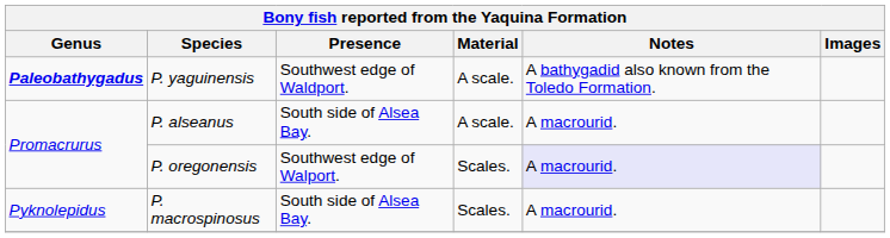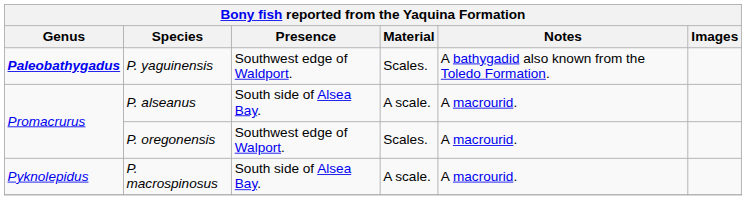 <table class="wikitable" align="center">
 <tr>
 <th colspan="6" align="center"><strong><a href='#'>Bony fish</a> reported from the Yaquina Formation</strong></th>
 </tr>
 <tr>
 <th>Genus</th>
 <th>Species</th>
 <th>Presence</th>
 <th><strong>Material</strong></th>
 <th>Notes</th>
 <th>Images</th>
 </tr>
 <tr>
 <td><strong><em><a href='#'>Paleobathygadus</a></em></strong></td>
 <td><em>P. yaguinensis</em></td>
 <td>Southwest edge of <a href='#'>Waldport</a>.</td>
-<td>A scale.</td>
+<td>Scales.</td>
 <td>A <a href='#'>bathygadid</a> also known from the <a href='#'>Toledo Formation</a>.</td>
 <td></td>
 </tr>
 <tr>
 <td rowspan=2><em><a href='#'>Promacrurus</a></em></td>
 <td><em>P. alseanus</em></td>
 <td>South side of <a href='#'>Alsea Bay</a>.</td>
 <td>A scale.</td>
 <td>A <a href='#'>macrourid</a>.</td>
 <td></td>
 </tr>
 <tr>
 <td><em>P. oregonensis</em></td>
 <td>Southwest edge of <a href='#'>Walport</a>.</td>
 <td>Scales.</td>
-<td style="background: lavender;">A <a href='#'>macrourid</a>.</td>
+<td>A <a href='#'>macrourid</a>.</td>
 <td></td>
 </tr>
 <tr>
 <td><em><a href='#'>Pyknolepidus</a></em></td>
 <td><em>P. macrospinosus</em></td>
 <td>South side of <a href='#'>Alsea Bay</a>.</td>
-<td>Scales.</td>
+<td>A scale.</td>
 <td>A <a href='#'>macrourid</a>.</td>
 <td></td>
 </tr>
 <tr>
 </tr>
 </table>
